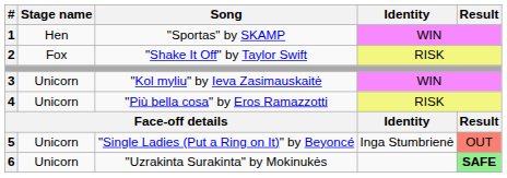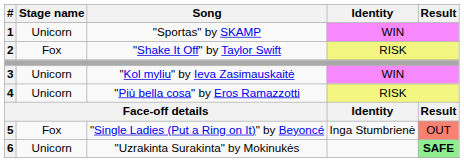 <table class="wikitable plainrowheaders" style="text-align: center;">
 <tr>
 <th>#</th>
 <th>Stage name</th>
 <th>Song</th>
 <th>Identity</th>
 <th>Result</th>
 </tr>
 <tr>
 <th>1</th>
-<td>Hen</td>
+<td>Unicorn</td>
 <td>"Sportas" by <a href='#'>SKAMP</a></td>
 <td colspan="2" bgcolor=#F888FD>WIN</td>
 </tr>
 <tr>
 <th>2</th>
 <td>Fox</td>
 <td>"<a href='#'>Shake It Off</a>" by <a href='#'>Taylor Swift</a></td>
 <td colspan="2" bgcolor="#F3F781">RISK</td>
 </tr>
 <tr>
 <td colspan="5" style="background:darkgray"></td>
 </tr>
 <tr>
 <th>3</th>
 <td>Unicorn</td>
 <td>"<a href='#'>Kol myliu</a>" by <a href='#'>Ieva Zasimauskaitė</a></td>
 <td colspan="2" bgcolor=#F888FD>WIN</td>
 </tr>
 <tr>
 <th>4</th>
 <td>Unicorn</td>
 <td>"<a href='#'>Più bella cosa</a>" by <a href='#'>Eros Ramazzotti</a></td>
 <td colspan="2" bgcolor="#F3F781">RISK</td>
 </tr>
 <tr>
 <th colspan="3">Face-off details</th>
 <th>Identity</th>
 <th>Result</th>
 </tr>
 <tr>
 <th>5</th>
-<td>Unicorn</td>
+<td>Fox</td>
 <td>"<a href='#'>Single Ladies (Put a Ring on It)</a>" by <a href='#'>Beyoncé</a></td>
 <td>Inga Stumbrienė</td>
 <td bgcolor=salmon>OUT</td>
 </tr>
 <tr>
 <th>6</th>
 <td>Unicorn</td>
 <td>"Uzrakinta Surakinta" by Mokinukės</td>
 <td></td>
 <td bgcolor="lightgreen"><strong>SAFE</strong></td>
 </tr>
 </table>
